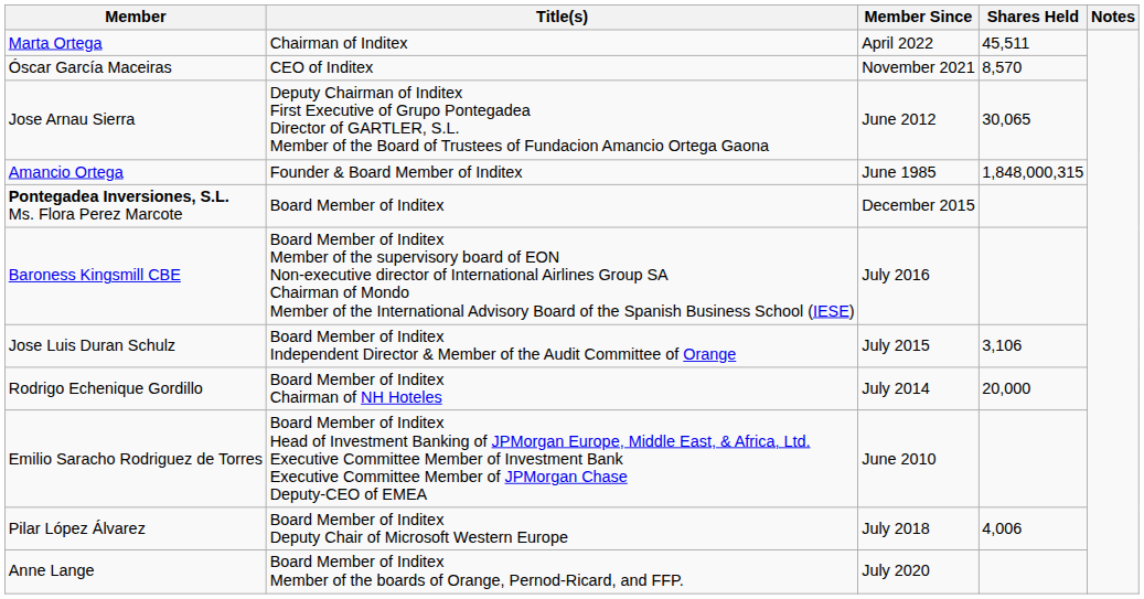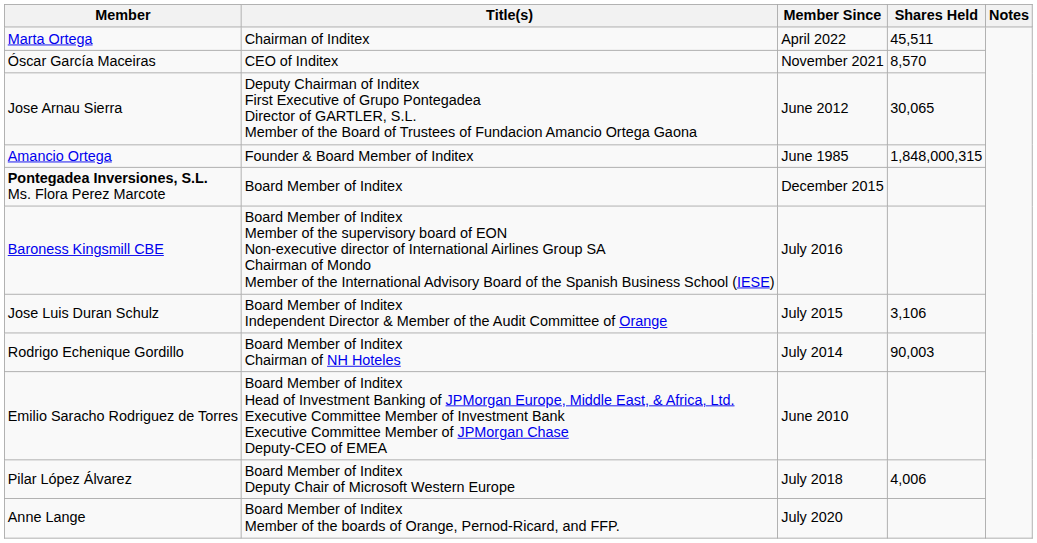 <table class= "wikitable sortable">
 <tr>
 <th>Member</th>
 <th>Title(s)</th>
 <th>Member Since</th>
 <th class= "unsortable">Shares Held</th>
 <th class= "unsortable">Notes</th>
 </tr>
 <tr>
 <td><a href='#'>Marta Ortega</a></td>
 <td>Chairman of Inditex</td>
 <td>April 2022</td>
 <td>45,511</td>
 <td rowspan="11"></td>
 </tr>
 <tr>
 <td>Óscar García Maceiras</td>
 <td>CEO of Inditex</td>
 <td>November 2021</td>
 <td>8,570</td>
 </tr>
 <tr>
 <td>Jose Arnau Sierra</td>
 <td>Deputy Chairman of Inditex <br>First Executive of Grupo Pontegadea <br>Director of GARTLER, S.L. <br>Member of the Board of Trustees of Fundacion Amancio Ortega Gaona</td>
 <td>June 2012</td>
 <td>30,065</td>
 </tr>
 <tr>
 <td><a href='#'>Amancio Ortega</a></td>
 <td>Founder & Board Member of Inditex</td>
 <td>June 1985</td>
 <td>1,848,000,315</td>
 </tr>
 <tr>
 <td><strong>Pontegadea Inversiones, S.L.</strong> <br>Ms. Flora Perez Marcote</td>
 <td>Board Member of Inditex</td>
 <td>December 2015</td>
 <td></td>
 </tr>
 <tr>
 <td><a href='#'>Baroness Kingsmill CBE</a></td>
 <td>Board Member of Inditex <br>Member of the supervisory board of EON <br>Non-executive director of International Airlines Group SA <br>Chairman of Mondo <br>Member of the International Advisory Board of the Spanish Business School (<a href='#'>IESE</a>)</td>
 <td>July 2016</td>
 <td></td>
 </tr>
 <tr>
 <td>Jose Luis Duran Schulz</td>
 <td>Board Member of Inditex <br>Independent Director & Member of the Audit Committee of <a href='#'>Orange</a></td>
 <td>July 2015</td>
 <td>3,106</td>
 </tr>
 <tr>
 <td>Rodrigo Echenique Gordillo</td>
 <td>Board Member of Inditex <br>Chairman of <a href='#'>NH Hoteles</a></td>
 <td>July 2014</td>
-<td>20,000</td>
+<td>90,003</td>
 </tr>
 <tr>
 <td>Emilio Saracho Rodriguez de Torres</td>
 <td>Board Member of Inditex <br>Head of Investment Banking of <a href='#'>JPMorgan Europe, Middle East, & Africa, Ltd.</a> <br>Executive Committee Member of Investment Bank <br>Executive Committee Member of <a href='#'>JPMorgan Chase</a> <br>Deputy-CEO of EMEA</td>
 <td>June 2010</td>
 <td></td>
 </tr>
 <tr>
 <td>Pilar López Álvarez</td>
 <td>Board Member of Inditex<br>Deputy Chair of Microsoft Western Europe</td>
 <td>July 2018</td>
 <td>4,006</td>
 </tr>
 <tr>
 <td>Anne Lange</td>
 <td>Board Member of Inditex<br>Member of the boards of Orange, Pernod-Ricard, and FFP.</td>
 <td>July 2020</td>
 <td></td>
 </tr>
 </table>
